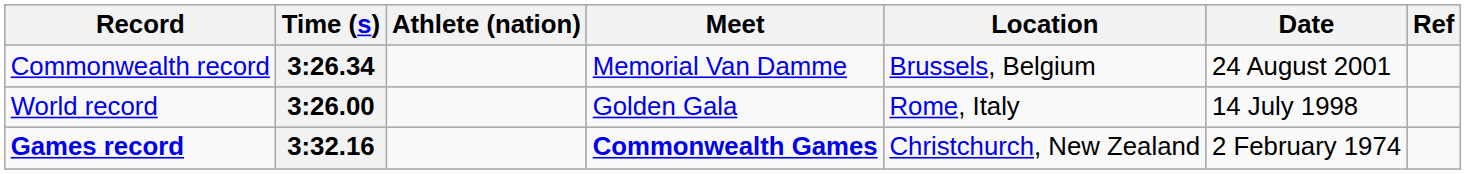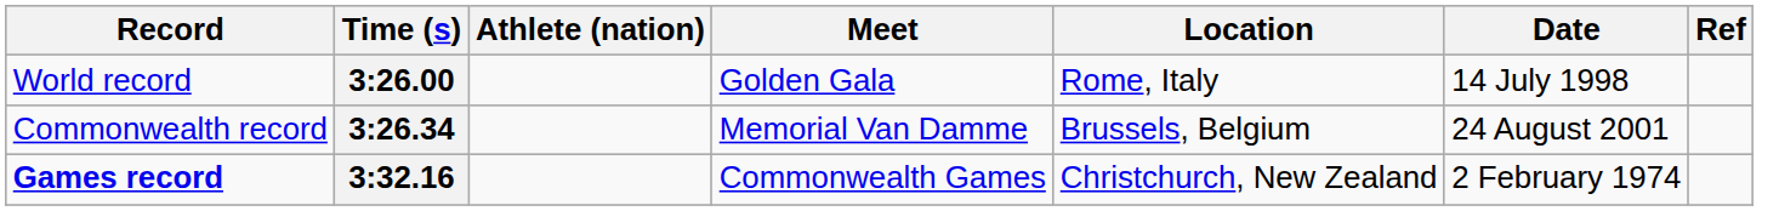 <table class="wikitable">
 <tr>
 <th scope=col>Record</th>
 <th scope=col>Time (<a href='#'>s</a>)</th>
 <th scope=col>Athlete (nation)</th>
 <th scope=col>Meet</th>
 <th scope=col>Location</th>
 <th scope=col>Date</th>
 <th scope=col>Ref</th>
 </tr>
 <tr>
+<td><a href='#'>World record</a></td>
+<th scope=row>3:26.00</th>
+<td></td>
+<td><a href='#'>Golden Gala</a></td>
+<td><a href='#'>Rome</a>, Italy</td>
+<td>14 July 1998</td>
+<td></td>
+</tr>
+<tr>
 <td><a href='#'>Commonwealth record</a></td>
 <th scope=row>3:26.34</th>
 <td></td>
 <td><a href='#'>Memorial Van Damme</a></td>
 <td><a href='#'>Brussels</a>, Belgium</td>
 <td>24 August 2001</td>
 <td></td>
 </tr>
 <tr>
-<td><a href='#'>World record</a></td>
-<th scope=row>3:26.00</th>
-<td></td>
-<td><a href='#'>Golden Gala</a></td>
-<td><a href='#'>Rome</a>, Italy</td>
-<td>14 July 1998</td>
-<td></td>
-</tr>
-<tr>
 <td><strong><a href='#'>Games record</a></strong></td>
 <th scope=row>3:32.16</th>
 <td></td>
-<td><strong><a href='#'>Commonwealth Games</a></strong></td>
+<td><a href='#'>Commonwealth Games</a></td>
 <td><a href='#'>Christchurch</a>, New Zealand</td>
 <td>2 February 1974</td>
 <td></td>
 </tr>
 </table>
